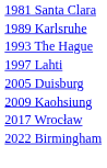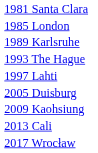 <table>
 <tr>
 <td><a href='#'>1981 Santa Clara</a></td>
+<td></td>
+<td></td>
+<td></td>
+</tr>
+<tr>
+<td><a href='#'>1985 London</a></td>
 <td></td>
 <td></td>
 <td></td>
 </tr>
 <tr>
 <td><a href='#'>1989 Karlsruhe</a></td>
 <td></td>
 <td></td>
 <td></td>
 </tr>
 <tr>
 <td><a href='#'>1993 The Hague</a></td>
 <td></td>
 <td></td>
 <td></td>
 </tr>
 <tr>
 <td><a href='#'>1997 Lahti</a></td>
 <td></td>
 <td></td>
 <td></td>
 </tr>
 <tr>
 <td><a href='#'>2005 Duisburg</a></td>
 <td></td>
 <td></td>
 <td></td>
 </tr>
 <tr>
 <td><a href='#'>2009 Kaohsiung</a></td>
 <td></td>
 <td></td>
 <td></td>
 </tr>
 <tr>
+<td><a href='#'>2013 Cali</a></td>
+<td></td>
+<td></td>
+<td></td>
+</tr>
+<tr>
 <td><a href='#'>2017 Wrocław</a></td>
 <td></td>
 <td></td>
 <td></td>
 </tr>
-<tr>
-<td><a href='#'>2022 Birmingham</a></td>
-<td></td>
-<td></td>
-<td></td>
-</tr>
 </table>
